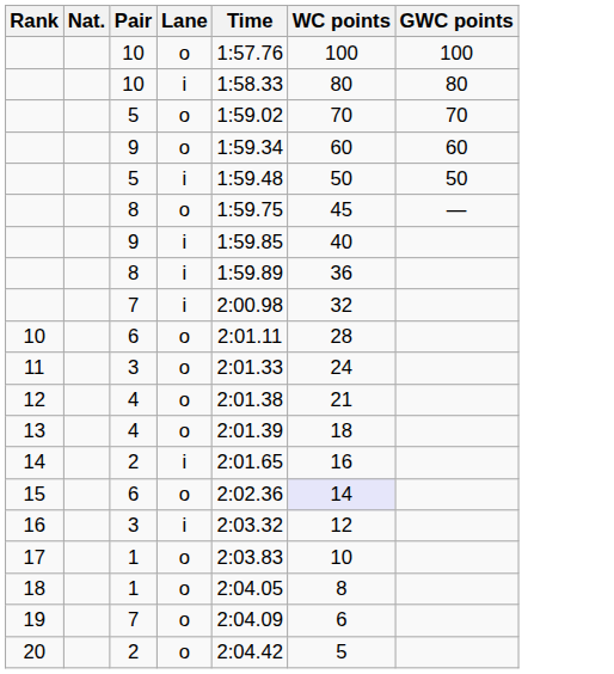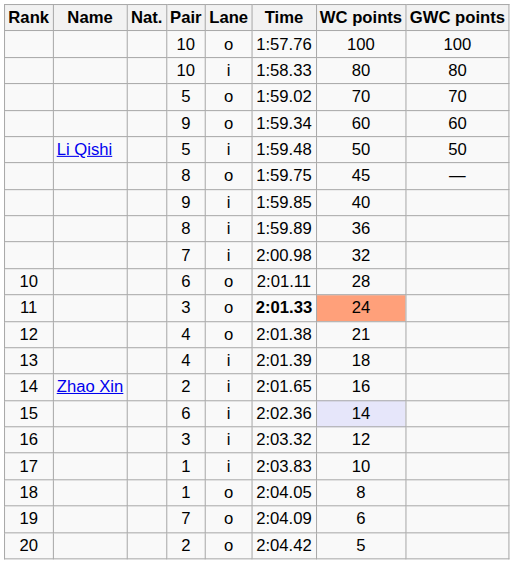 <table class="wikitable sortable" style="text-align:center">
 <tr>
 <th>Rank</th>
+<th>Name</th>
 <th>Nat.</th>
 <th>Pair</th>
 <th>Lane</th>
 <th>Time</th>
 <th>WC points</th>
 <th>GWC points</th>
 </tr>
 <tr>
 <td></td>
+<td align=left></td>
 <td></td>
 <td>10</td>
 <td>o</td>
 <td>1:57.76</td>
 <td>100</td>
 <td>100</td>
 </tr>
 <tr>
 <td></td>
+<td align=left></td>
 <td></td>
 <td>10</td>
 <td>i</td>
 <td>1:58.33</td>
 <td>80</td>
 <td>80</td>
 </tr>
 <tr>
 <td></td>
+<td align=left></td>
 <td></td>
 <td>5</td>
 <td>o</td>
 <td>1:59.02</td>
 <td>70</td>
 <td>70</td>
 </tr>
 <tr>
 <td></td>
+<td align=left></td>
 <td></td>
 <td>9</td>
 <td>o</td>
 <td>1:59.34</td>
 <td>60</td>
 <td>60</td>
 </tr>
 <tr>
 <td></td>
+<td align=left><a href='#'>Li Qishi</a></td>
 <td></td>
 <td>5</td>
 <td>i</td>
 <td>1:59.48</td>
 <td>50</td>
 <td>50</td>
 </tr>
 <tr>
 <td></td>
+<td align=left></td>
 <td></td>
 <td>8</td>
 <td>o</td>
 <td>1:59.75</td>
 <td>45</td>
 <td>—</td>
 </tr>
 <tr>
 <td></td>
+<td align=left></td>
 <td></td>
 <td>9</td>
 <td>i</td>
 <td>1:59.85</td>
 <td>40</td>
 <td></td>
 </tr>
 <tr>
 <td></td>
+<td align=left></td>
 <td></td>
 <td>8</td>
 <td>i</td>
 <td>1:59.89</td>
 <td>36</td>
 <td></td>
 </tr>
 <tr>
 <td></td>
+<td align=left></td>
 <td></td>
 <td>7</td>
 <td>i</td>
 <td>2:00.98</td>
 <td>32</td>
 <td></td>
 </tr>
 <tr>
 <td>10</td>
+<td align=left></td>
 <td></td>
 <td>6</td>
 <td>o</td>
 <td>2:01.11</td>
 <td>28</td>
 <td></td>
 </tr>
 <tr>
 <td>11</td>
+<td align=left></td>
 <td></td>
 <td>3</td>
 <td>o</td>
-<td>2:01.33</td>
-<td>24</td>
+<td><strong>2:01.33</strong></td>
+<td style="background: lightsalmon;">24</td>
 <td></td>
 </tr>
 <tr>
 <td>12</td>
+<td align=left></td>
 <td></td>
 <td>4</td>
 <td>o</td>
 <td>2:01.38</td>
 <td>21</td>
 <td></td>
 </tr>
 <tr>
 <td>13</td>
+<td align=left></td>
 <td></td>
 <td>4</td>
-<td>o</td>
+<td>i</td>
 <td>2:01.39</td>
 <td>18</td>
 <td></td>
 </tr>
 <tr>
 <td>14</td>
+<td align=left><a href='#'>Zhao Xin</a></td>
 <td></td>
 <td>2</td>
 <td>i</td>
 <td>2:01.65</td>
 <td>16</td>
 <td></td>
 </tr>
 <tr>
 <td>15</td>
+<td align=left></td>
 <td></td>
 <td>6</td>
-<td>o</td>
+<td>i</td>
 <td>2:02.36</td>
 <td style="background: lavender;">14</td>
 <td></td>
 </tr>
 <tr>
 <td>16</td>
+<td align=left></td>
 <td></td>
 <td>3</td>
 <td>i</td>
 <td>2:03.32</td>
 <td>12</td>
 <td></td>
 </tr>
 <tr>
 <td>17</td>
+<td align=left></td>
 <td></td>
 <td>1</td>
-<td>o</td>
+<td>i</td>
 <td>2:03.83</td>
 <td>10</td>
 <td></td>
 </tr>
 <tr>
 <td>18</td>
+<td align=left></td>
 <td></td>
 <td>1</td>
 <td>o</td>
 <td>2:04.05</td>
 <td>8</td>
 <td></td>
 </tr>
 <tr>
 <td>19</td>
+<td align=left></td>
 <td></td>
 <td>7</td>
 <td>o</td>
 <td>2:04.09</td>
 <td>6</td>
 <td></td>
 </tr>
 <tr>
 <td>20</td>
+<td align=left></td>
 <td></td>
 <td>2</td>
 <td>o</td>
 <td>2:04.42</td>
 <td>5</td>
 <td></td>
 </tr>
 </table>
